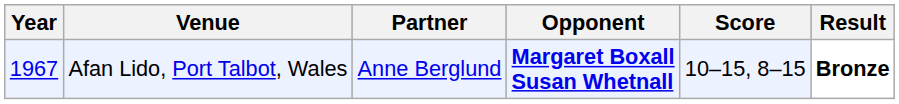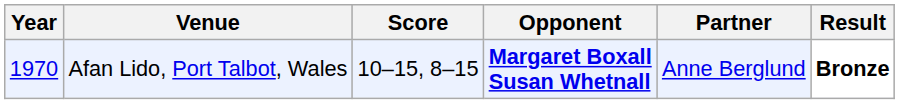 <table class="sortable wikitable" style="font-size: 90%;">
 <tr>
 <th>Year</th>
 <th>Venue</th>
+<th>Score</th>
+<th>Opponent</th>
 <th>Partner</th>
-<th>Opponent</th>
-<th>Score</th>
 <th>Result</th>
 </tr>
 <tr style="background:#ECF2FF">
-<td align="center"><a href='#'>1967</a></td>
+<td align="center"><a href='#'>1970</a></td>
 <td align="left">Afan Lido, <a href='#'>Port Talbot</a>, Wales</td>
+<td align="left">10–15, 8–15</td>
+<td align="left"><strong> <a href='#'>Margaret Boxall</a><br> <a href='#'>Susan Whetnall</a></strong></td>
 <td align="left"> <a href='#'>Anne Berglund</a></td>
-<td align="left"><strong> <a href='#'>Margaret Boxall</a><br> <a href='#'>Susan Whetnall</a></strong></td>
-<td align="left">10–15, 8–15</td>
 <td style="text-align:left; background:white"> <strong>Bronze</strong></td>
 </tr>
 </table>
